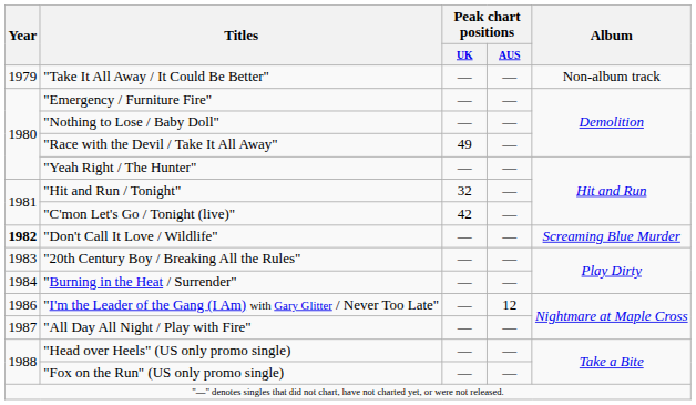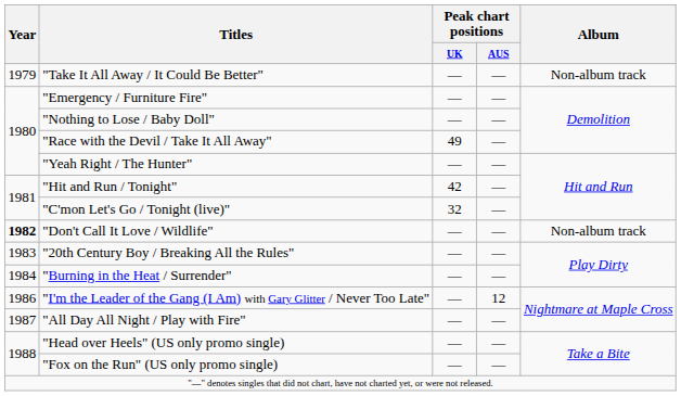 <table class="wikitable">
 <tr>
 <th rowspan="2">Year</th>
 <th rowspan="2">Titles</th>
 <th colspan="2">Peak chart positions</th>
 <th rowspan="2">Album</th>
 </tr>
 <tr>
 <th style="width:3em;font-size:90%;"><small><a href='#'>UK</a></small><br></th>
 <th style="width:3em;font-size:90%;"><small><a href='#'>AUS</a></small><br></th>
 </tr>
 <tr>
 <td>1979</td>
 <td>"Take It All Away / It Could Be Better"</td>
 <td style="text-align:center;">—</td>
 <td style="text-align:center;">—</td>
 <td style="text-align:center;">Non-album track</td>
 </tr>
 <tr>
 <td rowspan="4">1980</td>
 <td>"Emergency / Furniture Fire"</td>
 <td style="text-align:center;">—</td>
 <td style="text-align:center;">—</td>
 <td style="text-align:center;" rowspan="3"><em><a href='#'>Demolition</a></em></td>
 </tr>
 <tr>
 <td>"Nothing to Lose / Baby Doll"</td>
 <td style="text-align:center;">—</td>
 <td style="text-align:center;">—</td>
 </tr>
 <tr>
 <td>"Race with the Devil / Take It All Away"</td>
 <td style="text-align:center;">49</td>
 <td style="text-align:center;">—</td>
 </tr>
 <tr>
 <td>"Yeah Right / The Hunter"</td>
 <td style="text-align:center;">—</td>
 <td style="text-align:center;">—</td>
 <td style="text-align:center;" rowspan="3"><em><a href='#'>Hit and Run</a></em></td>
 </tr>
 <tr>
 <td rowspan="2">1981</td>
 <td>"Hit and Run / Tonight"</td>
-<td style="text-align:center;">32</td>
+<td style="text-align:center;">42</td>
 <td style="text-align:center;">—</td>
 </tr>
 <tr>
 <td>"C'mon Let's Go / Tonight (live)"</td>
-<td style="text-align:center;">42</td>
+<td style="text-align:center;">32</td>
 <td style="text-align:center;">—</td>
 </tr>
 <tr>
 <td><strong>1982</strong></td>
 <td>"Don't Call It Love / Wildlife"</td>
 <td style="text-align:center;">—</td>
 <td style="text-align:center;">—</td>
-<td style="text-align:center;"><em><a href='#'>Screaming Blue Murder</a></em></td>
+<td style="text-align:center;">Non-album track</td>
 </tr>
 <tr>
 <td>1983</td>
 <td>"20th Century Boy / Breaking All the Rules"</td>
 <td style="text-align:center;">—</td>
 <td style="text-align:center;">—</td>
 <td style="text-align:center;" rowspan="2"><em><a href='#'>Play Dirty</a></em></td>
 </tr>
 <tr>
 <td>1984</td>
 <td>"<a href='#'>Burning in the Heat</a> / Surrender"</td>
 <td style="text-align:center;">—</td>
 <td style="text-align:center;">—</td>
 </tr>
 <tr>
 <td>1986</td>
 <td>"<a href='#'>I'm the Leader of the Gang (I Am)</a> <small>with <a href='#'>Gary Glitter</a></small> / Never Too Late"</td>
 <td style="text-align:center;">—</td>
 <td style="text-align:center;">12</td>
 <td style="text-align:center;" rowspan="2"><em><a href='#'>Nightmare at Maple Cross</a></em></td>
 </tr>
 <tr>
 <td>1987</td>
 <td>"All Day All Night / Play with Fire"</td>
 <td style="text-align:center;">—</td>
 <td style="text-align:center;">—</td>
 </tr>
 <tr>
 <td rowspan="2">1988</td>
 <td>"Head over Heels" (US only promo single)</td>
 <td style="text-align:center;">—</td>
 <td style="text-align:center;">—</td>
 <td style="text-align:center;" rowspan="2"><em><a href='#'>Take a Bite</a></em></td>
 </tr>
 <tr>
 <td>"Fox on the Run" (US only promo single)</td>
 <td style="text-align:center;">—</td>
 <td style="text-align:center;">—</td>
 </tr>
 <tr>
 <td colspan="13" style="text-align:center; font-size:8pt;">"—" denotes singles that did not chart, have not charted yet, or were not released.</td>
 </tr>
 </table>
